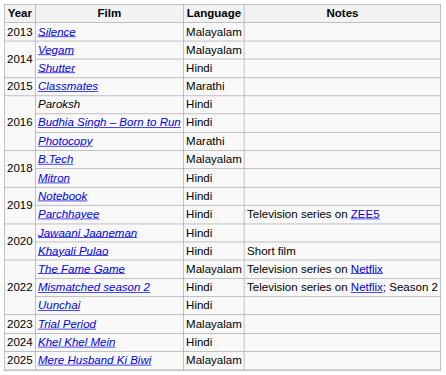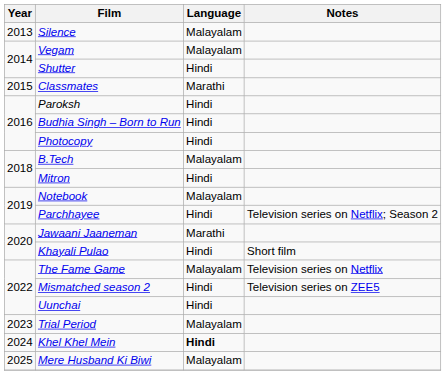 <table class="wikitable sortable">
 <tr>
 <th>Year</th>
 <th>Film</th>
 <th>Language</th>
 <th>Notes</th>
 </tr>
 <tr>
 <td>2013</td>
 <td><em><a href='#'>Silence</a></em></td>
 <td>Malayalam</td>
 <td></td>
 </tr>
 <tr>
 <td rowspan="2">2014</td>
 <td><em><a href='#'>Vegam</a></em></td>
 <td>Malayalam</td>
 <td></td>
 </tr>
 <tr>
 <td><em><a href='#'>Shutter</a></em></td>
 <td>Hindi</td>
 <td></td>
 </tr>
 <tr>
 <td>2015</td>
 <td><em><a href='#'>Classmates</a></em></td>
 <td>Marathi</td>
 <td></td>
 </tr>
 <tr>
 <td rowspan="3">2016</td>
 <td><em>Paroksh</em></td>
 <td>Hindi</td>
 <td></td>
 </tr>
 <tr>
 <td><em><a href='#'>Budhia Singh – Born to Run</a></em></td>
 <td>Hindi</td>
 <td></td>
 </tr>
 <tr>
 <td><em><a href='#'>Photocopy</a></em></td>
-<td>Marathi</td>
+<td>Hindi</td>
 <td></td>
 </tr>
 <tr>
 <td rowspan="2">2018</td>
 <td><em><a href='#'>B.Tech</a></em></td>
 <td>Malayalam</td>
 <td></td>
 </tr>
 <tr>
 <td><em><a href='#'>Mitron</a></em></td>
 <td>Hindi</td>
 <td></td>
 </tr>
 <tr>
 <td rowspan="2">2019</td>
 <td><em><a href='#'>Notebook</a></em></td>
-<td>Hindi</td>
+<td>Malayalam</td>
 <td></td>
 </tr>
 <tr>
 <td><em><a href='#'>Parchhayee</a></em></td>
 <td>Hindi</td>
-<td>Television series on <a href='#'>ZEE5</a></td>
+<td>Television series on <a href='#'>Netflix</a>; Season 2</td>
 </tr>
 <tr>
 <td rowspan="2">2020</td>
 <td><em><a href='#'>Jawaani Jaaneman</a></em></td>
-<td>Hindi</td>
+<td>Marathi</td>
 <td></td>
 </tr>
 <tr>
 <td><em><a href='#'>Khayali Pulao</a></em></td>
 <td>Hindi</td>
 <td>Short film</td>
 </tr>
 <tr>
 <td rowspan="3">2022</td>
 <td><em><a href='#'>The Fame Game</a></em></td>
 <td>Malayalam</td>
 <td>Television series on <a href='#'>Netflix</a></td>
 </tr>
 <tr>
 <td><em><a href='#'>Mismatched season 2</a></em></td>
 <td>Hindi</td>
-<td>Television series on <a href='#'>Netflix</a>; Season 2</td>
+<td>Television series on <a href='#'>ZEE5</a></td>
 </tr>
 <tr>
 <td><em><a href='#'>Uunchai</a></em></td>
 <td>Hindi</td>
 <td></td>
 </tr>
 <tr>
 <td>2023</td>
 <td><em><a href='#'>Trial Period</a></em></td>
 <td>Malayalam</td>
 <td></td>
 </tr>
 <tr>
 <td>2024</td>
 <td><em><a href='#'>Khel Khel Mein</a></em></td>
-<td>Hindi</td>
+<td><strong>Hindi</strong></td>
 <td></td>
 </tr>
 <tr>
 <td>2025</td>
 <td><em><a href='#'>Mere Husband Ki Biwi</a></em></td>
 <td>Malayalam</td>
 <td></td>
 </tr>
 <tr>
 </tr>
 </table>
